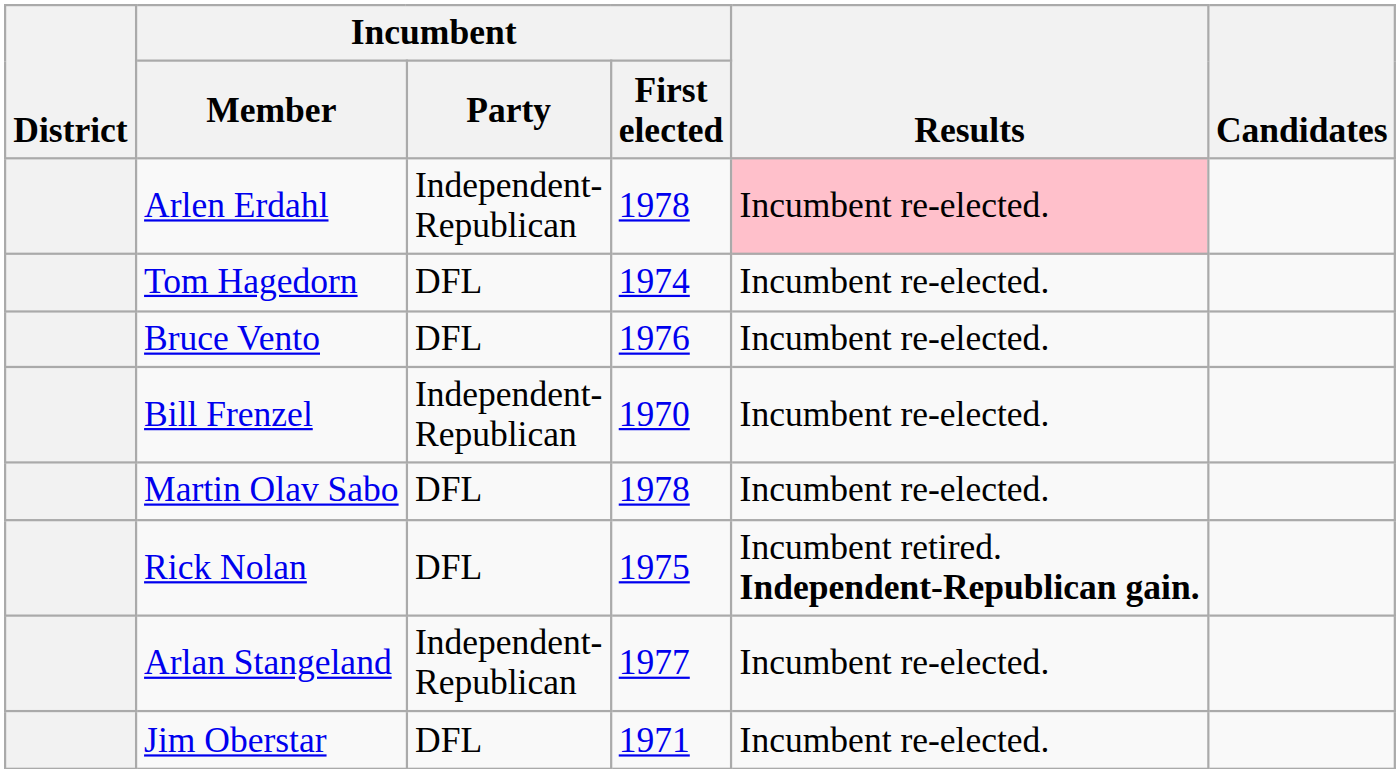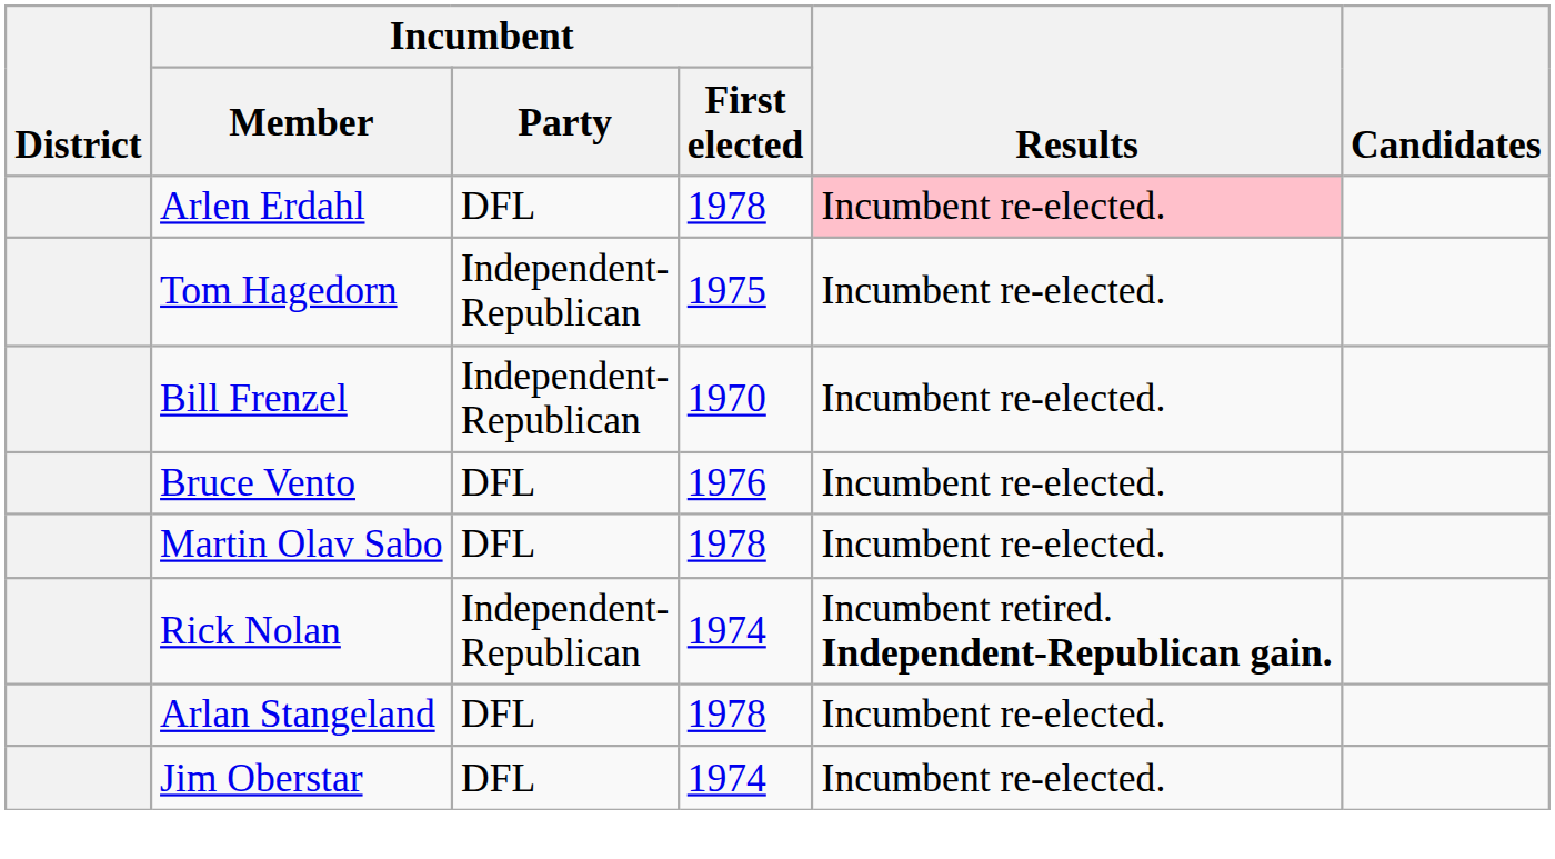 <table class=wikitable>
 <tr valign=bottom>
 <th rowspan=2>District</th>
 <th colspan=3>Incumbent</th>
 <th rowspan=2>Results</th>
 <th rowspan=2>Candidates</th>
 </tr>
 <tr>
 <th>Member</th>
 <th>Party</th>
 <th>First<br>elected</th>
 </tr>
 <tr>
 <th></th>
 <td><a href='#'>Arlen Erdahl</a></td>
-<td>Independent-<br>Republican</td>
+<td>DFL</td>
 <td><a href='#'>1978</a></td>
 <td style="background: pink;">Incumbent re-elected.</td>
 <td nowrap></td>
 </tr>
 <tr>
 <th></th>
 <td><a href='#'>Tom Hagedorn</a></td>
-<td>DFL</td>
-<td><a href='#'>1974</a></td>
+<td>Independent-<br>Republican</td>
+<td><a href='#'>1975</a></td>
+<td>Incumbent re-elected.</td>
+<td nowrap></td>
+</tr>
+<tr>
+<th></th>
+<td><a href='#'>Bill Frenzel</a></td>
+<td>Independent-<br>Republican</td>
+<td><a href='#'>1970</a></td>
 <td>Incumbent re-elected.</td>
 <td nowrap></td>
 </tr>
 <tr>
 <th></th>
 <td><a href='#'>Bruce Vento</a></td>
 <td>DFL</td>
 <td><a href='#'>1976</a></td>
-<td>Incumbent re-elected.</td>
-<td nowrap></td>
-</tr>
-<tr>
-<th></th>
-<td><a href='#'>Bill Frenzel</a></td>
-<td>Independent-<br>Republican</td>
-<td><a href='#'>1970</a></td>
 <td>Incumbent re-elected.</td>
 <td nowrap></td>
 </tr>
 <tr>
 <th></th>
 <td><a href='#'>Martin Olav Sabo</a></td>
 <td>DFL</td>
 <td><a href='#'>1978</a></td>
 <td>Incumbent re-elected.</td>
 <td nowrap></td>
 </tr>
 <tr>
 <th></th>
 <td><a href='#'>Rick Nolan</a></td>
-<td>DFL</td>
-<td><a href='#'>1975</a></td>
+<td>Independent-<br>Republican</td>
+<td><a href='#'>1974</a></td>
 <td>Incumbent retired.<br><strong>Independent-Republican gain.</strong></td>
 <td nowrap></td>
 </tr>
 <tr>
 <th></th>
 <td><a href='#'>Arlan Stangeland</a></td>
-<td>Independent-<br>Republican</td>
-<td><a href='#'>1977 </a></td>
+<td>DFL</td>
+<td><a href='#'>1978 </a></td>
 <td>Incumbent re-elected.</td>
 <td nowrap></td>
 </tr>
 <tr>
 <th></th>
 <td><a href='#'>Jim Oberstar</a></td>
 <td>DFL</td>
-<td><a href='#'>1971</a></td>
+<td><a href='#'>1974</a></td>
 <td>Incumbent re-elected.</td>
 <td nowrap></td>
 </tr>
 </table>
